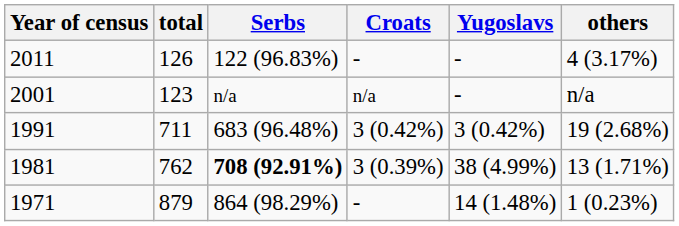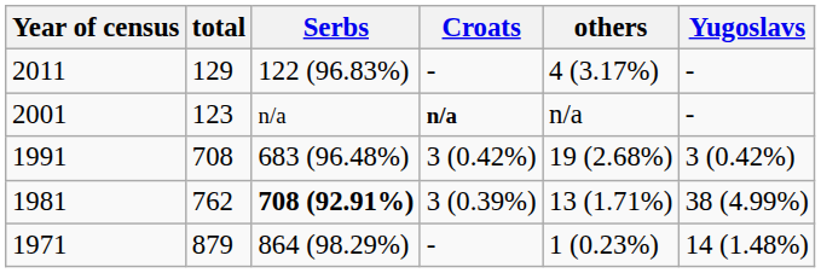 <table class="wikitable">
 <tr>
 <th>Year of census</th>
 <th>total</th>
 <th><a href='#'>Serbs</a></th>
 <th><a href='#'>Croats</a></th>
+<th>others</th>
 <th><a href='#'>Yugoslavs</a></th>
-<th>others</th>
 </tr>
 <tr>
 <td>2011</td>
-<td>126</td>
+<td>129</td>
 <td>122 (96.83%)</td>
 <td>-</td>
+<td>4 (3.17%)</td>
 <td>-</td>
-<td>4 (3.17%)</td>
 </tr>
 <tr>
 <td>2001</td>
 <td>123</td>
 <td><small>n/a</small></td>
-<td><small>n/a</small></td>
+<td><strong><small>n/a</small></strong></td>
+<td>n/a</td>
 <td>-</td>
-<td>n/a</td>
 </tr>
 <tr>
 <td>1991</td>
-<td>711</td>
+<td>708</td>
 <td>683 (96.48%)</td>
 <td>3 (0.42%)</td>
+<td>19 (2.68%)</td>
 <td>3 (0.42%)</td>
-<td>19 (2.68%)</td>
 </tr>
 <tr>
 <td>1981</td>
 <td>762</td>
 <td><strong>708 (92.91%)</strong></td>
 <td>3 (0.39%)</td>
+<td>13 (1.71%)</td>
 <td>38 (4.99%)</td>
-<td>13 (1.71%)</td>
 </tr>
 <tr>
 <td>1971</td>
 <td>879</td>
 <td>864 (98.29%)</td>
 <td>-</td>
+<td>1 (0.23%)</td>
 <td>14 (1.48%)</td>
-<td>1 (0.23%)</td>
 </tr>
 </table>
